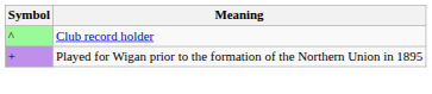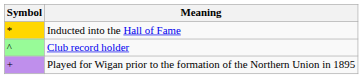 <table Class="wikitable">
 <tr>
 <th scope=col>Symbol</th>
 <th scope=col>Meaning</th>
+</tr>
+<tr>
+<td style="width:15px; background:#ffd700;">*</td>
+<td>Inducted into the <a href='#'>Hall of Fame</a></td>
 </tr>
 <tr>
 <td style="width:15px; background:#98fb98;">^</td>
 <td><a href='#'>Club record holder</a></td>
 </tr>
 <tr>
 <td style="width:15px; background:#bf8fec;">+</td>
 <td>Played for Wigan prior to the formation of the Northern Union in 1895</td>
 </tr>
 </table>
